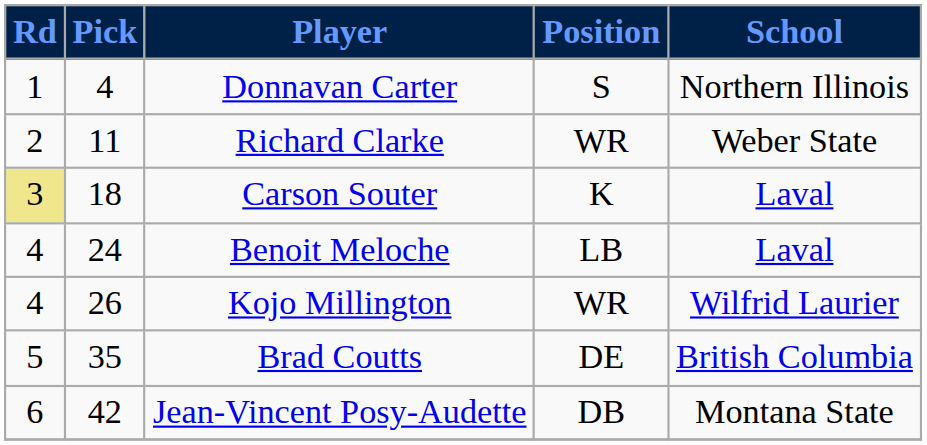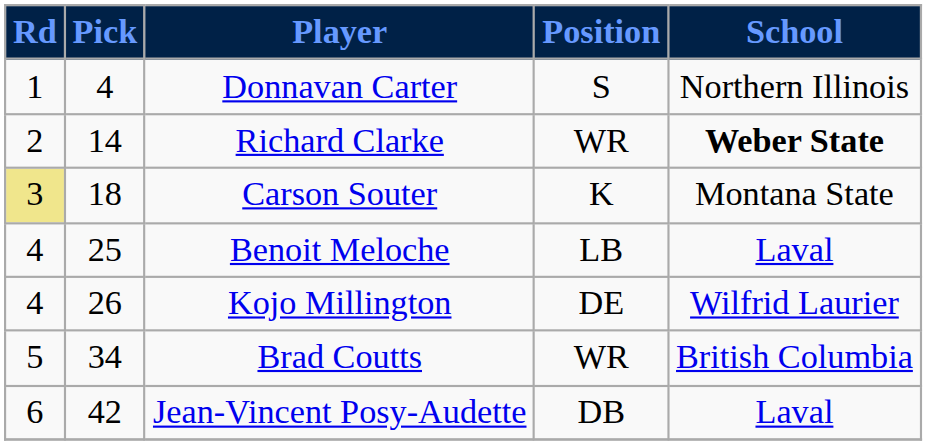 <table class="wikitable sortable">
 <tr align="center"  style="background:#002147;color:#6699FF;">
 <td><strong>Rd</strong></td>
 <td><strong>Pick</strong></td>
 <td><strong>Player</strong></td>
 <td><strong>Position</strong></td>
 <td><strong>School</strong></td>
 </tr>
 <tr align="center">
 <td align=center>1</td>
 <td>4</td>
 <td><a href='#'>Donnavan Carter</a></td>
 <td>S</td>
 <td>Northern Illinois</td>
 </tr>
 <tr align="center">
 <td align=center>2</td>
-<td>11</td>
+<td>14</td>
 <td><a href='#'>Richard Clarke</a></td>
 <td>WR</td>
-<td>Weber State</td>
+<td><strong>Weber State</strong></td>
 </tr>
 <tr align="center">
 <td align=center style="background: khaki;">3</td>
 <td>18</td>
 <td><a href='#'>Carson Souter</a></td>
 <td>K</td>
-<td><a href='#'>Laval</a></td>
+<td>Montana State</td>
 </tr>
 <tr align="center">
 <td align=center>4</td>
-<td>24</td>
+<td>25</td>
 <td><a href='#'>Benoit Meloche</a></td>
 <td>LB</td>
 <td><a href='#'>Laval</a></td>
 </tr>
 <tr align="center">
 <td align=center>4</td>
 <td>26</td>
 <td><a href='#'>Kojo Millington</a></td>
-<td>WR</td>
+<td>DE</td>
 <td><a href='#'>Wilfrid Laurier</a></td>
 </tr>
 <tr align="center">
 <td align=center>5</td>
-<td>35</td>
+<td>34</td>
 <td><a href='#'>Brad Coutts</a></td>
-<td>DE</td>
+<td>WR</td>
 <td><a href='#'>British Columbia</a></td>
 </tr>
 <tr align="center">
 <td align=center>6</td>
 <td>42</td>
 <td><a href='#'>Jean-Vincent Posy-Audette</a></td>
 <td>DB</td>
-<td>Montana State</td>
+<td><a href='#'>Laval</a></td>
 </tr>
 <tr>
 </tr>
 </table>
